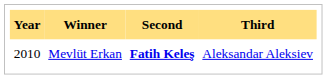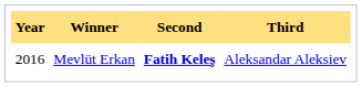 <table cellpadding="4" cellspacing="0"  style="border: 1px solid silver; color: black; margin: 0 0 0.5em 0; background-color: white; padding: 5px; text-align: left; font-size:85%; vertical-align: top; line-height:1.6em;">
 <tr>
 <th scope=col; align="center" bgcolor="FFDF80">Year</th>
 <th scope=col; align="center" bgcolor="FFDF80">Winner</th>
 <th scope=col; align="center" bgcolor="FFDF80">Second</th>
 <th scope=col; align="center" bgcolor="FFDF80">Third</th>
 </tr>
 <tr>
-<td>2010</td>
+<td>2016</td>
 <td> <a href='#'>Mevlüt Erkan</a></td>
 <td><strong> <a href='#'>Fatih Keleş</a></strong></td>
 <td> <a href='#'>Aleksandar Aleksiev</a></td>
 </tr>
 </table>
